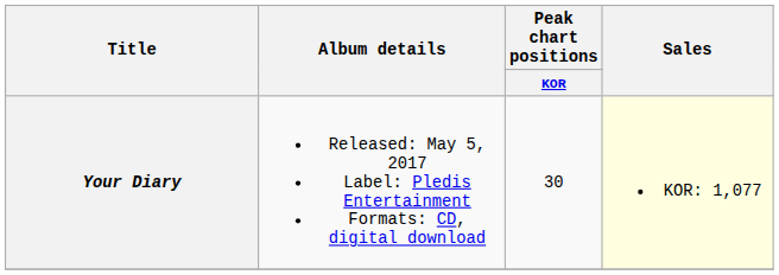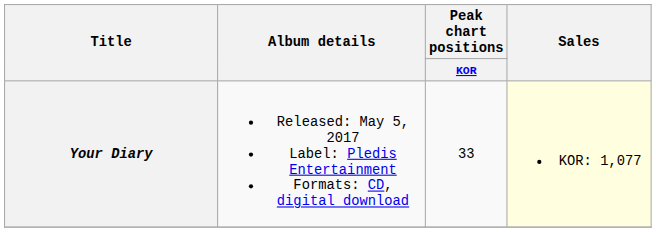 <table class="wikitable plainrowheaders" style="text-align:center;">
 <tr>
 <th rowspan="2" scope="col" style="width:15em;">Title</th>
 <th rowspan="2" scope="col">Album details</th>
 <th scope="col" style="width:3em;">Peak chart positions</th>
 <th rowspan="2" scope="col" style="width:10em;">Sales</th>
 </tr>
 <tr>
 <th><small><a href='#'>KOR</a></small><br></th>
 </tr>
 <tr>
 <th scope="row"><em>Your Diary</em></th>
 <td><br><ul><li>Released: May 5, 2017</li><li>Label: <a href='#'>Pledis Entertainment</a></li><li>Formats: <a href='#'>CD</a>, <a href='#'>digital download</a></li></ul></td>
-<td>30</td>
+<td>33</td>
 <td style="background: lightyellow;"><br><ul><li>KOR: 1,077</li></ul></td>
 </tr>
 <tr>
 </tr>
 </table>
